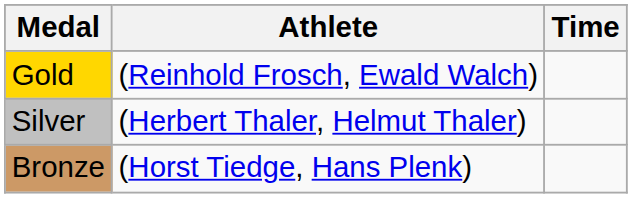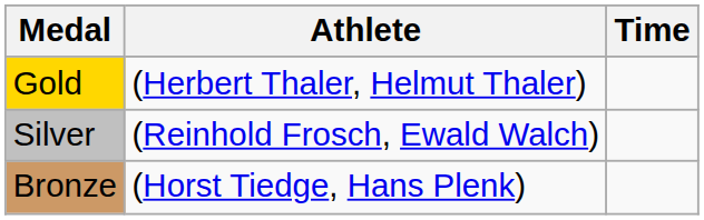 <table class="wikitable">
 <tr>
 <th>Medal</th>
 <th>Athlete</th>
 <th>Time</th>
 </tr>
 <tr>
 <td bgcolor="gold">Gold</td>
-<td> (<a href='#'>Reinhold Frosch</a>, <a href='#'>Ewald Walch</a>)</td>
+<td> (<a href='#'>Herbert Thaler</a>, <a href='#'>Helmut Thaler</a>)</td>
 <td></td>
 </tr>
 <tr>
 <td bgcolor="silver">Silver</td>
-<td> (<a href='#'>Herbert Thaler</a>, <a href='#'>Helmut Thaler</a>)</td>
+<td> (<a href='#'>Reinhold Frosch</a>, <a href='#'>Ewald Walch</a>)</td>
 <td></td>
 </tr>
 <tr>
 <td bgcolor="CC9966">Bronze</td>
 <td> (<a href='#'>Horst Tiedge</a>, <a href='#'>Hans Plenk</a>)</td>
 <td></td>
 </tr>
 </table>
